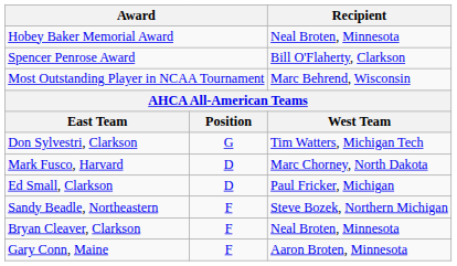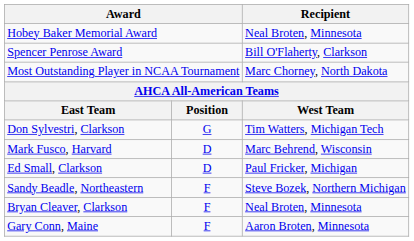 <table class="wikitable">
 <tr>
 <th colspan=2>Award</th>
 <th>Recipient</th>
 </tr>
 <tr>
 <td colspan=2><a href='#'>Hobey Baker Memorial Award</a></td>
 <td><a href='#'>Neal Broten</a>, <a href='#'>Minnesota</a></td>
 </tr>
 <tr>
 <td colspan=2><a href='#'>Spencer Penrose Award</a></td>
 <td><a href='#'>Bill O'Flaherty</a>, <a href='#'>Clarkson</a></td>
 </tr>
 <tr>
 <td colspan=2><a href='#'>Most Outstanding Player in NCAA Tournament</a></td>
-<td><a href='#'>Marc Behrend</a>, <a href='#'>Wisconsin</a></td>
+<td><a href='#'>Marc Chorney</a>, <a href='#'>North Dakota</a></td>
 </tr>
 <tr>
 <th colspan=3><a href='#'>AHCA All-American Teams</a></th>
 </tr>
 <tr>
 <th>East Team</th>
 <th>  Position  </th>
 <th>West Team</th>
 </tr>
 <tr>
 <td><a href='#'>Don Sylvestri</a>, <a href='#'>Clarkson</a></td>
 <td align=center><a href='#'>G</a></td>
 <td><a href='#'>Tim Watters</a>, <a href='#'>Michigan Tech</a></td>
 </tr>
 <tr>
 <td><a href='#'>Mark Fusco</a>, <a href='#'>Harvard</a></td>
 <td align=center><a href='#'>D</a></td>
-<td><a href='#'>Marc Chorney</a>, <a href='#'>North Dakota</a></td>
+<td><a href='#'>Marc Behrend</a>, <a href='#'>Wisconsin</a></td>
 </tr>
 <tr>
 <td><a href='#'>Ed Small</a>, <a href='#'>Clarkson</a></td>
 <td align=center><a href='#'>D</a></td>
 <td><a href='#'>Paul Fricker</a>, <a href='#'>Michigan</a></td>
 </tr>
 <tr>
 <td><a href='#'>Sandy Beadle</a>, <a href='#'>Northeastern</a></td>
 <td align=center><a href='#'>F</a></td>
 <td><a href='#'>Steve Bozek</a>, <a href='#'>Northern Michigan</a></td>
 </tr>
 <tr>
 <td><a href='#'>Bryan Cleaver</a>, <a href='#'>Clarkson</a></td>
 <td align=center><a href='#'>F</a></td>
 <td><a href='#'>Neal Broten</a>, <a href='#'>Minnesota</a></td>
 </tr>
 <tr>
 <td><a href='#'>Gary Conn</a>, <a href='#'>Maine</a></td>
 <td align=center><a href='#'>F</a></td>
 <td><a href='#'>Aaron Broten</a>, <a href='#'>Minnesota</a></td>
 </tr>
 </table>
